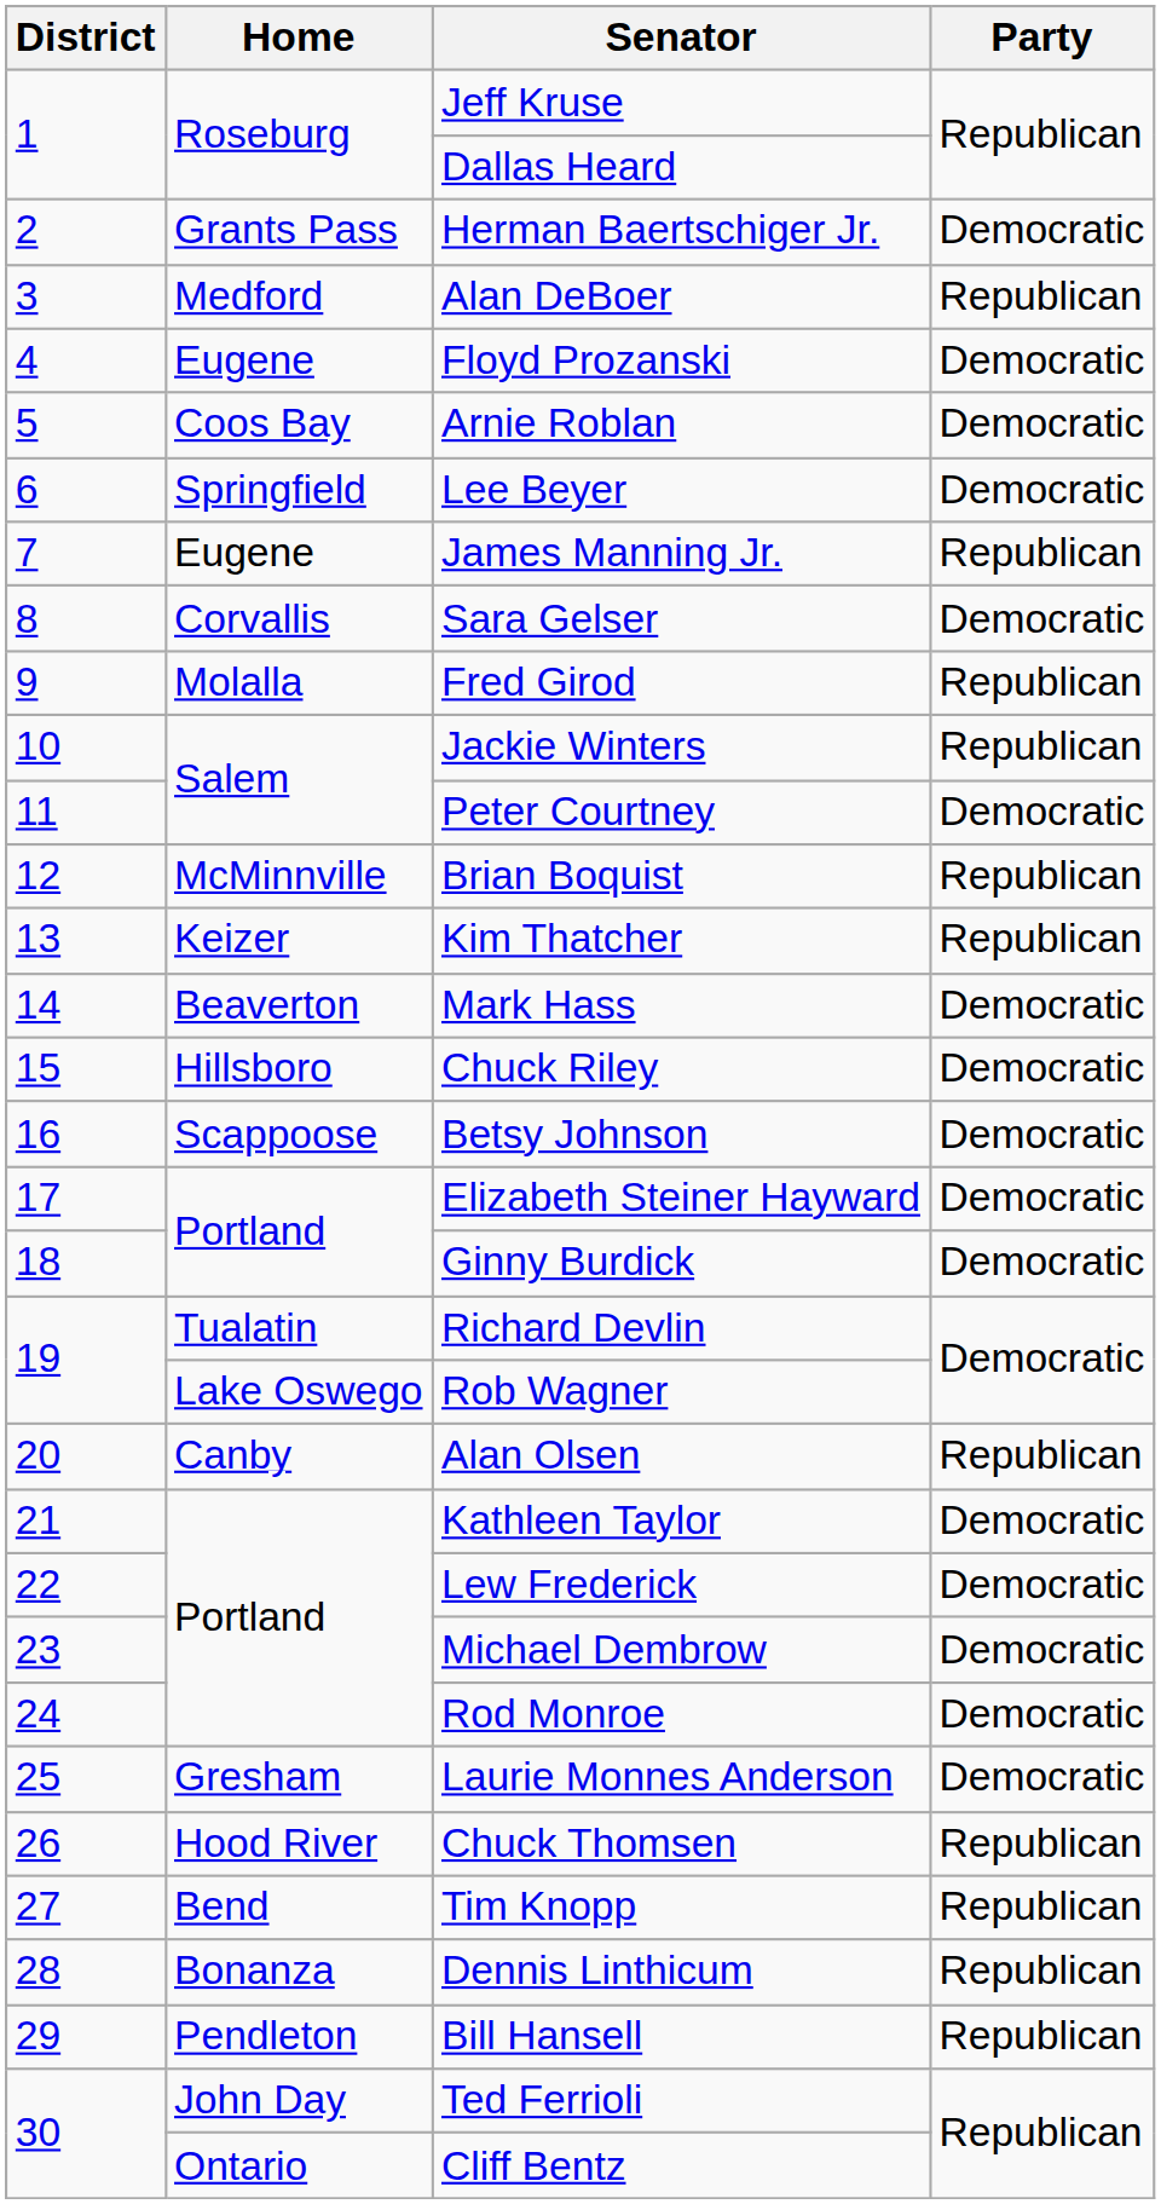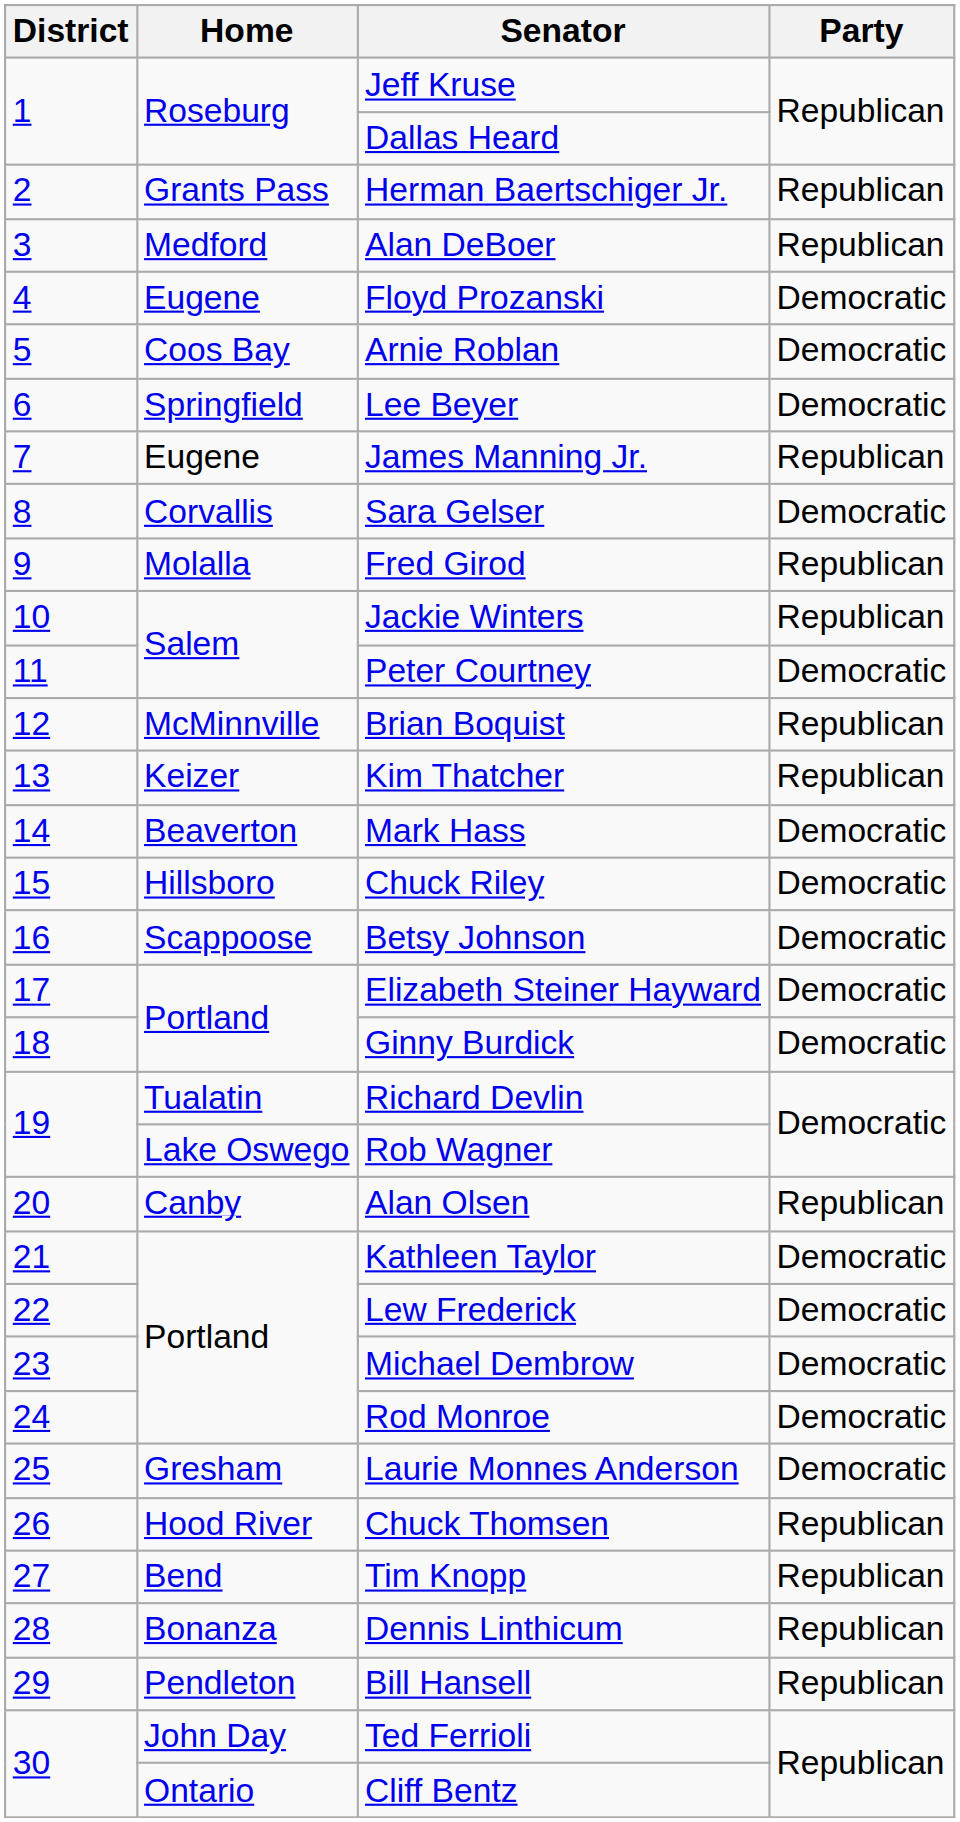 <table class="wikitable">
 <tr>
 <th>District</th>
 <th>Home</th>
 <th>Senator</th>
 <th>Party</th>
 </tr>
 <tr>
 <td rowspan=2><a href='#'>1</a></td>
 <td rowspan=2><a href='#'>Roseburg</a></td>
 <td><a href='#'>Jeff Kruse</a></td>
 <td rowspan=2 >Republican</td>
 </tr>
 <tr>
 <td><a href='#'>Dallas Heard</a></td>
 </tr>
 <tr>
 <td><a href='#'>2</a></td>
 <td><a href='#'>Grants Pass</a></td>
 <td><a href='#'>Herman Baertschiger Jr.</a></td>
-<td>Democratic</td>
+<td>Republican</td>
 </tr>
 <tr>
 <td><a href='#'>3</a></td>
 <td><a href='#'>Medford</a></td>
 <td><a href='#'>Alan DeBoer</a></td>
 <td>Republican</td>
 </tr>
 <tr>
 <td><a href='#'>4</a></td>
 <td><a href='#'>Eugene</a></td>
 <td><a href='#'>Floyd Prozanski</a></td>
 <td>Democratic</td>
 </tr>
 <tr>
 <td><a href='#'>5</a></td>
 <td><a href='#'>Coos Bay</a></td>
 <td><a href='#'>Arnie Roblan</a></td>
 <td>Democratic</td>
 </tr>
 <tr>
 <td><a href='#'>6</a></td>
 <td><a href='#'>Springfield</a></td>
 <td><a href='#'>Lee Beyer</a></td>
 <td>Democratic</td>
 </tr>
 <tr>
 <td><a href='#'>7</a></td>
 <td>Eugene</td>
 <td><a href='#'>James Manning Jr.</a></td>
 <td>Republican</td>
 </tr>
 <tr>
 <td><a href='#'>8</a></td>
 <td><a href='#'>Corvallis</a></td>
 <td><a href='#'>Sara Gelser</a></td>
 <td>Democratic</td>
 </tr>
 <tr>
 <td><a href='#'>9</a></td>
 <td><a href='#'>Molalla</a></td>
 <td><a href='#'>Fred Girod</a></td>
 <td>Republican</td>
 </tr>
 <tr>
 <td><a href='#'>10</a></td>
 <td rowspan="2"><a href='#'>Salem</a></td>
 <td><a href='#'>Jackie Winters</a></td>
 <td>Republican</td>
 </tr>
 <tr>
 <td><a href='#'>11</a></td>
 <td><a href='#'>Peter Courtney</a></td>
 <td>Democratic</td>
 </tr>
 <tr>
 <td><a href='#'>12</a></td>
 <td><a href='#'>McMinnville</a></td>
 <td><a href='#'>Brian Boquist</a></td>
 <td>Republican</td>
 </tr>
 <tr>
 <td><a href='#'>13</a></td>
 <td><a href='#'>Keizer</a></td>
 <td><a href='#'>Kim Thatcher</a></td>
 <td>Republican</td>
 </tr>
 <tr>
 <td><a href='#'>14</a></td>
 <td><a href='#'>Beaverton</a></td>
 <td><a href='#'>Mark Hass</a></td>
 <td>Democratic</td>
 </tr>
 <tr>
 <td><a href='#'>15</a></td>
 <td><a href='#'>Hillsboro</a></td>
 <td><a href='#'>Chuck Riley</a></td>
 <td>Democratic</td>
 </tr>
 <tr>
 <td><a href='#'>16</a></td>
 <td><a href='#'>Scappoose</a></td>
 <td><a href='#'>Betsy Johnson</a></td>
 <td>Democratic</td>
 </tr>
 <tr>
 <td><a href='#'>17</a></td>
 <td rowspan="2"><a href='#'>Portland</a></td>
 <td><a href='#'>Elizabeth Steiner Hayward</a></td>
 <td>Democratic</td>
 </tr>
 <tr>
 <td><a href='#'>18</a></td>
 <td><a href='#'>Ginny Burdick</a></td>
 <td>Democratic</td>
 </tr>
 <tr>
 <td rowspan=2><a href='#'>19</a></td>
 <td><a href='#'>Tualatin</a></td>
 <td><a href='#'>Richard Devlin</a></td>
 <td rowspan=2 >Democratic</td>
 </tr>
 <tr>
 <td><a href='#'>Lake Oswego</a></td>
 <td><a href='#'>Rob Wagner</a></td>
 </tr>
 <tr>
 <td><a href='#'>20</a></td>
 <td><a href='#'>Canby</a></td>
 <td><a href='#'>Alan Olsen</a></td>
 <td>Republican</td>
 </tr>
 <tr>
 <td><a href='#'>21</a></td>
 <td rowspan="4">Portland</td>
 <td><a href='#'>Kathleen Taylor</a></td>
 <td>Democratic</td>
 </tr>
 <tr>
 <td><a href='#'>22</a></td>
 <td><a href='#'>Lew Frederick</a></td>
 <td>Democratic</td>
 </tr>
 <tr>
 <td><a href='#'>23</a></td>
 <td><a href='#'>Michael Dembrow</a></td>
 <td>Democratic</td>
 </tr>
 <tr>
 <td><a href='#'>24</a></td>
 <td><a href='#'>Rod Monroe</a></td>
 <td>Democratic</td>
 </tr>
 <tr>
 <td><a href='#'>25</a></td>
 <td><a href='#'>Gresham</a></td>
 <td><a href='#'>Laurie Monnes Anderson</a></td>
 <td>Democratic</td>
 </tr>
 <tr>
 <td><a href='#'>26</a></td>
 <td><a href='#'>Hood River</a></td>
 <td><a href='#'>Chuck Thomsen</a></td>
 <td>Republican</td>
 </tr>
 <tr>
 <td><a href='#'>27</a></td>
 <td><a href='#'>Bend</a></td>
 <td><a href='#'>Tim Knopp</a></td>
 <td>Republican</td>
 </tr>
 <tr>
 <td><a href='#'>28</a></td>
 <td><a href='#'>Bonanza</a></td>
 <td><a href='#'>Dennis Linthicum</a></td>
 <td>Republican</td>
 </tr>
 <tr>
 <td><a href='#'>29</a></td>
 <td><a href='#'>Pendleton</a></td>
 <td><a href='#'>Bill Hansell</a></td>
 <td>Republican</td>
 </tr>
 <tr>
 <td rowspan=2><a href='#'>30</a></td>
 <td><a href='#'>John Day</a></td>
 <td><a href='#'>Ted Ferrioli</a></td>
 <td rowspan=2 >Republican</td>
 </tr>
 <tr>
 <td><a href='#'>Ontario</a></td>
 <td><a href='#'>Cliff Bentz</a></td>
 </tr>
 </table>
